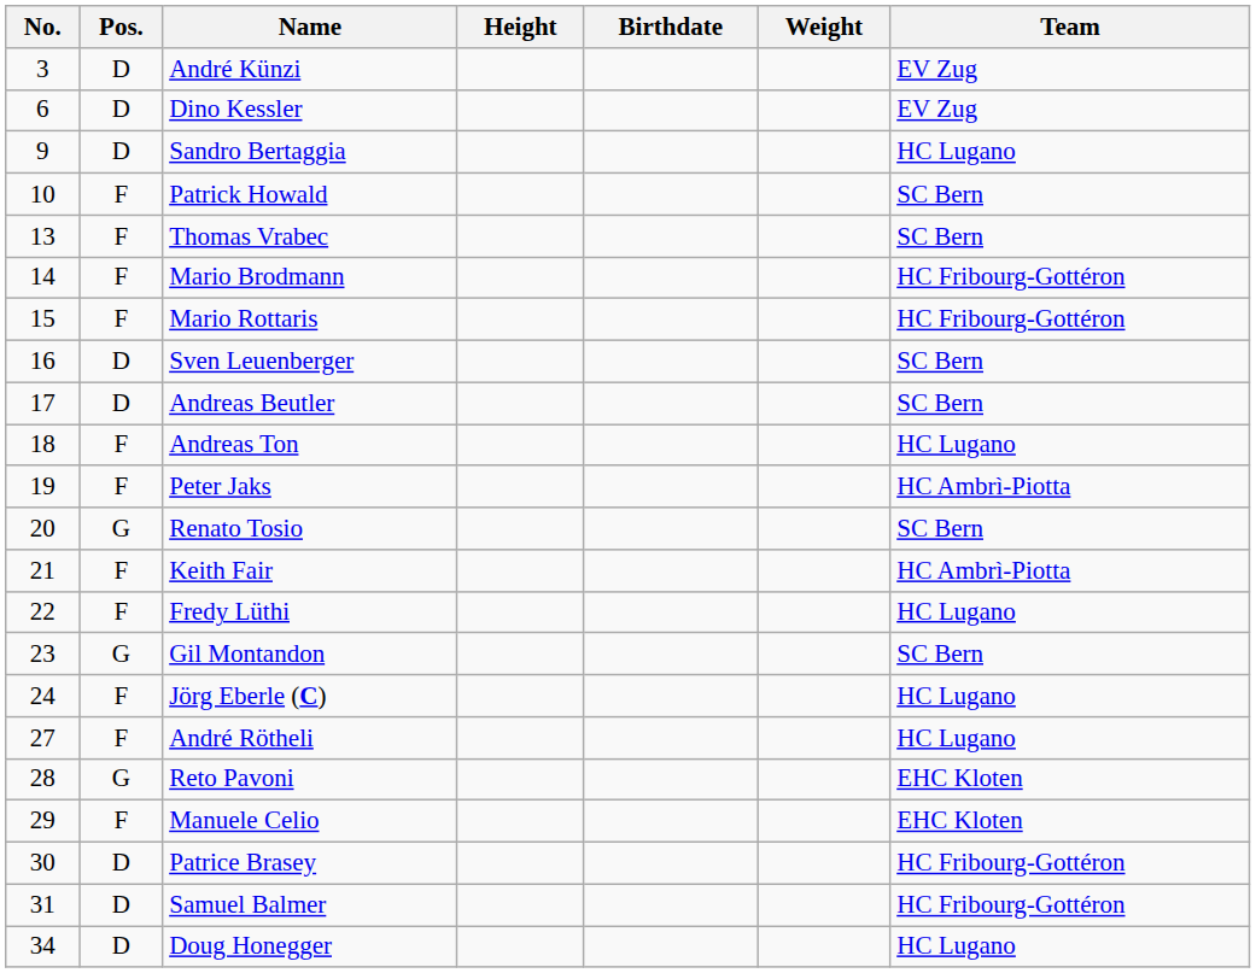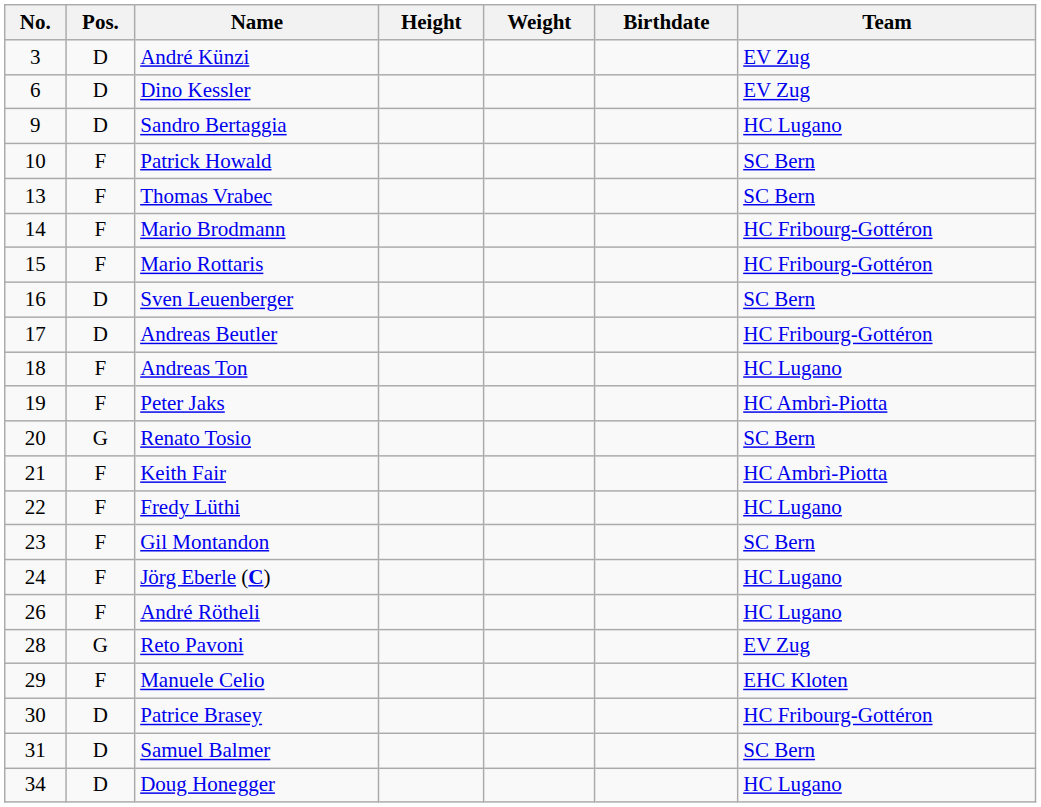 <table class="wikitable sortable" width="80%" style="font-size: 90%; text-align: center;">
 <tr>
 <th>No.</th>
 <th>Pos.</th>
 <th>Name</th>
 <th>Height</th>
+<th>Weight</th>
 <th>Birthdate</th>
-<th>Weight</th>
 <th>Team</th>
 </tr>
 <tr>
 <td>3</td>
 <td>D</td>
 <td style="text-align:left;"><a href='#'>André Künzi</a></td>
 <td></td>
+<td></td>
 <td style="text-align:right;"></td>
-<td></td>
 <td style="text-align:left;"> <a href='#'>EV Zug</a></td>
 </tr>
 <tr>
 <td>6</td>
 <td>D</td>
 <td style="text-align:left;"><a href='#'>Dino Kessler</a></td>
 <td></td>
+<td></td>
 <td style="text-align:right;"></td>
-<td></td>
 <td style="text-align:left;"> <a href='#'>EV Zug</a></td>
 </tr>
 <tr>
 <td>9</td>
 <td>D</td>
 <td style="text-align:left;"><a href='#'>Sandro Bertaggia</a></td>
 <td></td>
+<td></td>
 <td style="text-align:right;"></td>
-<td></td>
 <td style="text-align:left;"> <a href='#'>HC Lugano</a></td>
 </tr>
 <tr>
 <td>10</td>
 <td>F</td>
 <td style="text-align:left;"><a href='#'>Patrick Howald</a></td>
 <td></td>
+<td></td>
 <td style="text-align:right;"></td>
-<td></td>
 <td style="text-align:left;"> <a href='#'>SC Bern</a></td>
 </tr>
 <tr>
 <td>13</td>
 <td>F</td>
 <td style="text-align:left;"><a href='#'>Thomas Vrabec</a></td>
 <td></td>
+<td></td>
 <td style="text-align:right;"></td>
-<td></td>
 <td style="text-align:left;"> <a href='#'>SC Bern</a></td>
 </tr>
 <tr>
 <td>14</td>
 <td>F</td>
 <td style="text-align:left;"><a href='#'>Mario Brodmann</a></td>
 <td></td>
+<td></td>
 <td style="text-align:right;"></td>
-<td></td>
 <td style="text-align:left;"> <a href='#'>HC Fribourg-Gottéron</a></td>
 </tr>
 <tr>
 <td>15</td>
 <td>F</td>
 <td style="text-align:left;"><a href='#'>Mario Rottaris</a></td>
 <td></td>
+<td></td>
 <td style="text-align:right;"></td>
-<td></td>
 <td style="text-align:left;"> <a href='#'>HC Fribourg-Gottéron</a></td>
 </tr>
 <tr>
 <td>16</td>
 <td>D</td>
 <td style="text-align:left;"><a href='#'>Sven Leuenberger</a></td>
 <td></td>
+<td></td>
 <td style="text-align:right;"></td>
-<td></td>
 <td style="text-align:left;"> <a href='#'>SC Bern</a></td>
 </tr>
 <tr>
 <td>17</td>
 <td>D</td>
 <td style="text-align:left;"><a href='#'>Andreas Beutler</a></td>
 <td></td>
+<td></td>
 <td style="text-align:right;"></td>
-<td></td>
-<td style="text-align:left;"> <a href='#'>SC Bern</a></td>
+<td style="text-align:left;"> <a href='#'>HC Fribourg-Gottéron</a></td>
 </tr>
 <tr>
 <td>18</td>
 <td>F</td>
 <td style="text-align:left;"><a href='#'>Andreas Ton</a></td>
 <td></td>
+<td></td>
 <td style="text-align:right;"></td>
-<td></td>
 <td style="text-align:left;"> <a href='#'>HC Lugano</a></td>
 </tr>
 <tr>
 <td>19</td>
 <td>F</td>
 <td style="text-align:left;"><a href='#'>Peter Jaks</a></td>
 <td></td>
+<td></td>
 <td style="text-align:right;"></td>
-<td></td>
 <td style="text-align:left;"> <a href='#'>HC Ambrì-Piotta</a></td>
 </tr>
 <tr>
 <td>20</td>
 <td>G</td>
 <td style="text-align:left;"><a href='#'>Renato Tosio</a></td>
 <td></td>
+<td></td>
 <td style="text-align:right;"></td>
-<td></td>
 <td style="text-align:left;"> <a href='#'>SC Bern</a></td>
 </tr>
 <tr>
 <td>21</td>
 <td>F</td>
 <td style="text-align:left;"><a href='#'>Keith Fair</a></td>
 <td></td>
+<td></td>
 <td style="text-align:right;"></td>
-<td></td>
 <td style="text-align:left;"> <a href='#'>HC Ambrì-Piotta</a></td>
 </tr>
 <tr>
 <td>22</td>
 <td>F</td>
 <td style="text-align:left;"><a href='#'>Fredy Lüthi</a></td>
 <td></td>
+<td></td>
 <td style="text-align:right;"></td>
-<td></td>
 <td style="text-align:left;"> <a href='#'>HC Lugano</a></td>
 </tr>
 <tr>
 <td>23</td>
-<td>G</td>
+<td>F</td>
 <td style="text-align:left;"><a href='#'>Gil Montandon</a></td>
 <td></td>
+<td></td>
 <td style="text-align:right;"></td>
-<td></td>
 <td style="text-align:left;"> <a href='#'>SC Bern</a></td>
 </tr>
 <tr>
 <td>24</td>
 <td>F</td>
 <td style="text-align:left;"><a href='#'>Jörg Eberle</a> (<strong><a href='#'>C</a></strong>)</td>
 <td></td>
+<td></td>
 <td style="text-align:right;"></td>
-<td></td>
 <td style="text-align:left;"> <a href='#'>HC Lugano</a></td>
 </tr>
 <tr>
-<td>27</td>
+<td>26</td>
 <td>F</td>
 <td style="text-align:left;"><a href='#'>André Rötheli</a></td>
 <td></td>
+<td></td>
 <td style="text-align:right;"></td>
-<td></td>
 <td style="text-align:left;"> <a href='#'>HC Lugano</a></td>
 </tr>
 <tr>
 <td>28</td>
 <td>G</td>
 <td style="text-align:left;"><a href='#'>Reto Pavoni</a></td>
 <td></td>
+<td></td>
 <td style="text-align:right;"></td>
-<td></td>
-<td style="text-align:left;"> <a href='#'>EHC Kloten</a></td>
+<td style="text-align:left;"> <a href='#'>EV Zug</a></td>
 </tr>
 <tr>
 <td>29</td>
 <td>F</td>
 <td style="text-align:left;"><a href='#'>Manuele Celio</a></td>
 <td></td>
+<td></td>
 <td style="text-align:right;"></td>
-<td></td>
 <td style="text-align:left;"> <a href='#'>EHC Kloten</a></td>
 </tr>
 <tr>
 <td>30</td>
 <td>D</td>
 <td style="text-align:left;"><a href='#'>Patrice Brasey</a></td>
 <td></td>
+<td></td>
 <td style="text-align:right;"></td>
-<td></td>
 <td style="text-align:left;"> <a href='#'>HC Fribourg-Gottéron</a></td>
 </tr>
 <tr>
 <td>31</td>
 <td>D</td>
 <td style="text-align:left;"><a href='#'>Samuel Balmer</a></td>
 <td></td>
+<td></td>
 <td style="text-align:right;"></td>
-<td></td>
-<td style="text-align:left;"> <a href='#'>HC Fribourg-Gottéron</a></td>
+<td style="text-align:left;"> <a href='#'>SC Bern</a></td>
 </tr>
 <tr>
 <td>34</td>
 <td>D</td>
 <td style="text-align:left;"><a href='#'>Doug Honegger</a></td>
 <td></td>
+<td></td>
 <td style="text-align:right;"></td>
-<td></td>
 <td style="text-align:left;"> <a href='#'>HC Lugano</a></td>
 </tr>
 </table>
